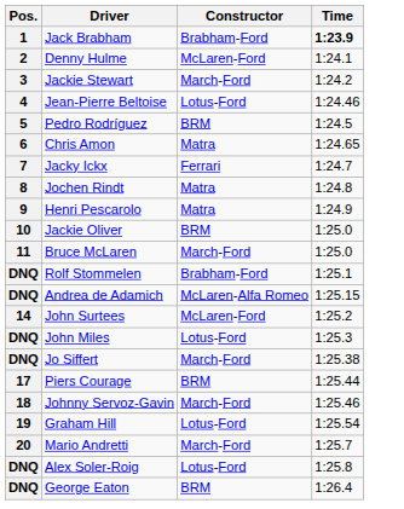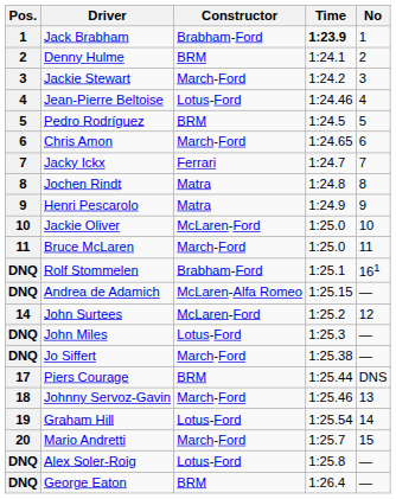 <table class="wikitable sortable">
 <tr>
 <th>Pos.</th>
 <th>Driver</th>
 <th>Constructor</th>
 <th>Time</th>
+<th>No</th>
 </tr>
 <tr>
 <th>1</th>
 <td> <a href='#'>Jack Brabham</a></td>
 <td><a href='#'>Brabham</a>-<a href='#'>Ford</a></td>
 <td><strong>1:23.9</strong></td>
+<td>1</td>
 </tr>
 <tr>
 <th>2</th>
 <td> <a href='#'>Denny Hulme</a></td>
-<td><a href='#'>McLaren</a>-<a href='#'>Ford</a></td>
+<td><a href='#'>BRM</a></td>
 <td>1:24.1</td>
+<td>2</td>
 </tr>
 <tr>
 <th>3</th>
 <td> <a href='#'>Jackie Stewart</a></td>
 <td><a href='#'>March</a>-<a href='#'>Ford</a></td>
 <td>1:24.2</td>
+<td>3</td>
 </tr>
 <tr>
 <th>4</th>
 <td> <a href='#'>Jean-Pierre Beltoise</a></td>
 <td><a href='#'>Lotus</a>-<a href='#'>Ford</a></td>
 <td>1:24.46</td>
+<td>4</td>
 </tr>
 <tr>
 <th>5</th>
 <td> <a href='#'>Pedro Rodríguez</a></td>
 <td><a href='#'>BRM</a></td>
 <td>1:24.5</td>
+<td>5</td>
 </tr>
 <tr>
 <th>6</th>
 <td> <a href='#'>Chris Amon</a></td>
-<td><a href='#'>Matra</a></td>
+<td><a href='#'>March</a>-<a href='#'>Ford</a></td>
 <td>1:24.65</td>
+<td>6</td>
 </tr>
 <tr>
 <th>7</th>
 <td> <a href='#'>Jacky Ickx</a></td>
 <td><a href='#'>Ferrari</a></td>
 <td>1:24.7</td>
+<td>7</td>
 </tr>
 <tr>
 <th>8</th>
 <td> <a href='#'>Jochen Rindt</a></td>
 <td><a href='#'>Matra</a></td>
 <td>1:24.8</td>
+<td>8</td>
 </tr>
 <tr>
 <th>9</th>
 <td> <a href='#'>Henri Pescarolo</a></td>
 <td><a href='#'>Matra</a></td>
 <td>1:24.9</td>
+<td>9</td>
 </tr>
 <tr>
 <th>10</th>
 <td> <a href='#'>Jackie Oliver</a></td>
-<td><a href='#'>BRM</a></td>
+<td><a href='#'>McLaren</a>-<a href='#'>Ford</a></td>
 <td>1:25.0</td>
+<td>10</td>
 </tr>
 <tr>
 <th>11</th>
 <td> <a href='#'>Bruce McLaren</a></td>
 <td><a href='#'>March</a>-<a href='#'>Ford</a></td>
 <td>1:25.0</td>
+<td>11</td>
 </tr>
 <tr>
 <th>DNQ</th>
 <td> <a href='#'>Rolf Stommelen</a></td>
 <td><a href='#'>Brabham</a>-<a href='#'>Ford</a></td>
 <td>1:25.1</td>
+<td>16<sup>1</sup></td>
 </tr>
 <tr>
 <th>DNQ</th>
 <td> <a href='#'>Andrea de Adamich</a></td>
 <td><a href='#'>McLaren</a>-<a href='#'>Alfa Romeo</a></td>
 <td>1:25.15</td>
+<td>—</td>
 </tr>
 <tr>
 <th>14</th>
 <td> <a href='#'>John Surtees</a></td>
 <td><a href='#'>McLaren</a>-<a href='#'>Ford</a></td>
 <td>1:25.2</td>
+<td>12</td>
 </tr>
 <tr>
 <th>DNQ</th>
 <td> <a href='#'>John Miles</a></td>
 <td><a href='#'>Lotus</a>-<a href='#'>Ford</a></td>
 <td>1:25.3</td>
+<td>—</td>
 </tr>
 <tr>
 <th>DNQ</th>
 <td> <a href='#'>Jo Siffert</a></td>
 <td><a href='#'>March</a>-<a href='#'>Ford</a></td>
 <td>1:25.38</td>
+<td>—</td>
 </tr>
 <tr>
 <th>17</th>
 <td> <a href='#'>Piers Courage</a></td>
 <td><a href='#'>BRM</a></td>
 <td>1:25.44</td>
+<td>DNS</td>
 </tr>
 <tr>
 <th>18</th>
 <td> <a href='#'>Johnny Servoz-Gavin</a></td>
 <td><a href='#'>March</a>-<a href='#'>Ford</a></td>
 <td>1:25.46</td>
+<td>13</td>
 </tr>
 <tr>
 <th>19</th>
 <td> <a href='#'>Graham Hill</a></td>
 <td><a href='#'>Lotus</a>-<a href='#'>Ford</a></td>
 <td>1:25.54</td>
+<td>14</td>
 </tr>
 <tr>
 <th>20</th>
 <td> <a href='#'>Mario Andretti</a></td>
 <td><a href='#'>March</a>-<a href='#'>Ford</a></td>
 <td>1:25.7</td>
+<td>15</td>
 </tr>
 <tr>
 <th>DNQ</th>
 <td> <a href='#'>Alex Soler-Roig</a></td>
 <td><a href='#'>Lotus</a>-<a href='#'>Ford</a></td>
 <td>1:25.8</td>
+<td>—</td>
 </tr>
 <tr>
 <th>DNQ</th>
 <td> <a href='#'>George Eaton</a></td>
 <td><a href='#'>BRM</a></td>
 <td>1:26.4</td>
+<td>—</td>
 </tr>
 </table>
